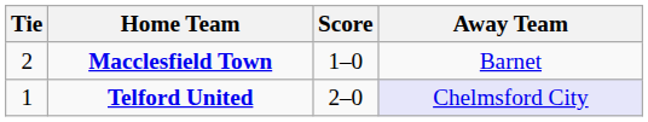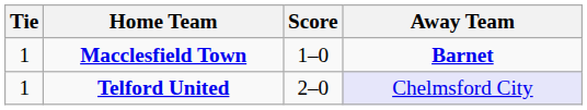 <table class="wikitable" style="text-align:center;">
 <tr>
 <th width=20>Tie</th>
 <th width=175>Home Team</th>
 <th width=20>Score</th>
 <th width=175>Away Team</th>
 </tr>
 <tr>
-<td>2</td>
+<td>1</td>
 <td><strong><a href='#'>Macclesfield Town</a></strong></td>
 <td>1–0</td>
-<td><a href='#'>Barnet</a></td>
+<td><strong><a href='#'>Barnet</a></strong></td>
 </tr>
 <tr>
 <td>1</td>
 <td><strong><a href='#'>Telford United</a></strong></td>
 <td>2–0</td>
 <td style="background: lavender;"><a href='#'>Chelmsford City</a></td>
 </tr>
 </table>
